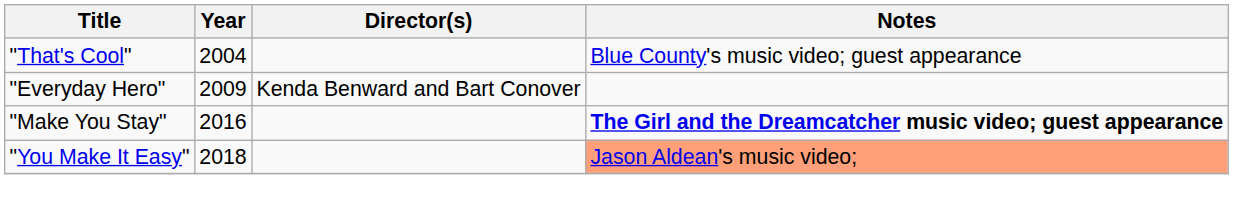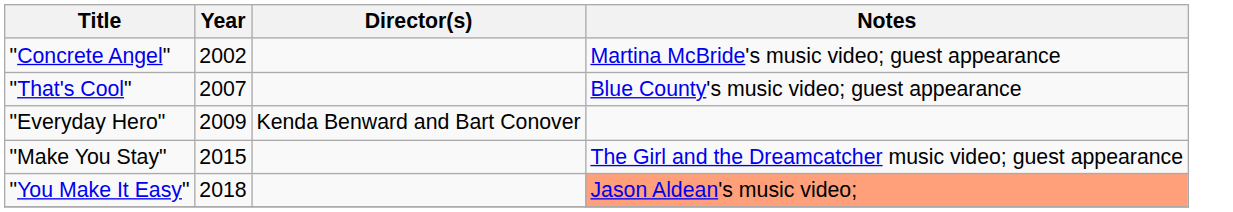 <table class="wikitable">
 <tr>
 <th>Title</th>
 <th>Year</th>
 <th>Director(s)</th>
 <th>Notes</th>
 </tr>
 <tr>
+<td scope="row">"<a href='#'>Concrete Angel</a>"</td>
+<td>2002</td>
+<td></td>
+<td><a href='#'>Martina McBride</a>'s music video; guest appearance</td>
+</tr>
+<tr>
 <td scope="row">"<a href='#'>That's Cool</a>"</td>
-<td>2004</td>
+<td>2007</td>
 <td></td>
 <td><a href='#'>Blue County</a>'s music video; guest appearance</td>
 </tr>
 <tr>
 <td scope="row">"Everyday Hero"</td>
 <td>2009</td>
 <td>Kenda Benward and Bart Conover</td>
 <td></td>
 </tr>
 <tr>
 <td scope="row">"Make You Stay"</td>
-<td>2016</td>
+<td>2015</td>
 <td></td>
-<td><strong><a href='#'>The Girl and the Dreamcatcher</a> music video; guest appearance</strong></td>
+<td><a href='#'>The Girl and the Dreamcatcher</a> music video; guest appearance</td>
 </tr>
 <tr>
 <td scope="row">"<a href='#'>You Make It Easy</a>"</td>
 <td>2018</td>
 <td></td>
 <td style="background: lightsalmon;"><a href='#'>Jason Aldean</a>'s music video;</td>
 </tr>
 <tr>
 </tr>
 </table>
